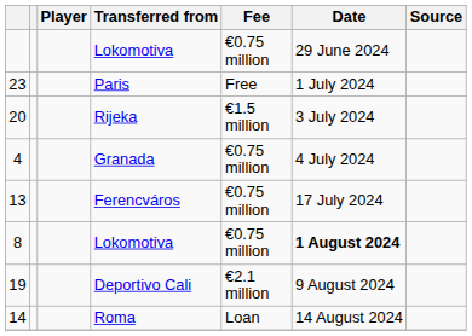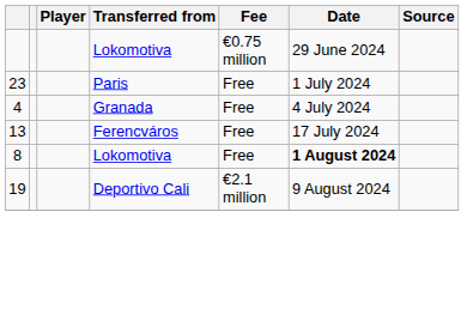 <table class="wikitable plainrowheaders sortable">
 <tr>
 <th></th>
 <th></th>
 <th scope=col>Player</th>
 <th>Transferred from</th>
 <th !scope=col; style="width: 65px;">Fee</th>
 <th scope=col>Date</th>
 <th scope=col>Source</th>
 </tr>
 <tr>
 <td align=center></td>
 <td align=center></td>
 <td></td>
 <td> <a href='#'>Lokomotiva</a></td>
 <td>€0.75 million</td>
 <td>29 June 2024</td>
 <td></td>
 </tr>
 <tr>
 <td align=center>23</td>
 <td align=center></td>
 <td></td>
 <td> <a href='#'>Paris</a></td>
 <td>Free</td>
 <td>1 July 2024</td>
 <td></td>
 </tr>
 <tr>
-<td align=center>20</td>
-<td align=center></td>
-<td></td>
-<td> <a href='#'>Rijeka</a></td>
-<td>€1.5 million</td>
-<td>3 July 2024</td>
-<td></td>
-</tr>
-<tr>
 <td align=center>4</td>
 <td align=center></td>
 <td></td>
 <td> <a href='#'>Granada</a></td>
-<td>€0.75 million</td>
+<td>Free</td>
 <td>4 July 2024</td>
 <td></td>
 </tr>
 <tr>
 <td align=center>13</td>
 <td align=center></td>
 <td></td>
 <td> <a href='#'>Ferencváros</a></td>
-<td>€0.75 million</td>
+<td>Free</td>
 <td>17 July 2024</td>
 <td></td>
 </tr>
 <tr>
 <td align=center>8</td>
 <td align=center></td>
 <td></td>
 <td> <a href='#'>Lokomotiva</a></td>
-<td>€0.75 million</td>
+<td>Free</td>
 <td><strong>1 August 2024</strong></td>
 <td></td>
 </tr>
 <tr>
 <td align=center>19</td>
 <td align=center></td>
 <td></td>
 <td> <a href='#'>Deportivo Cali</a></td>
 <td>€2.1 million</td>
 <td>9 August 2024</td>
 <td></td>
 </tr>
 <tr>
-<td align=center>14</td>
-<td align=center></td>
-<td></td>
-<td> <a href='#'>Roma</a></td>
-<td>Loan</td>
-<td>14 August 2024</td>
-<td></td>
-</tr>
-<tr>
 </tr>
 </table>
